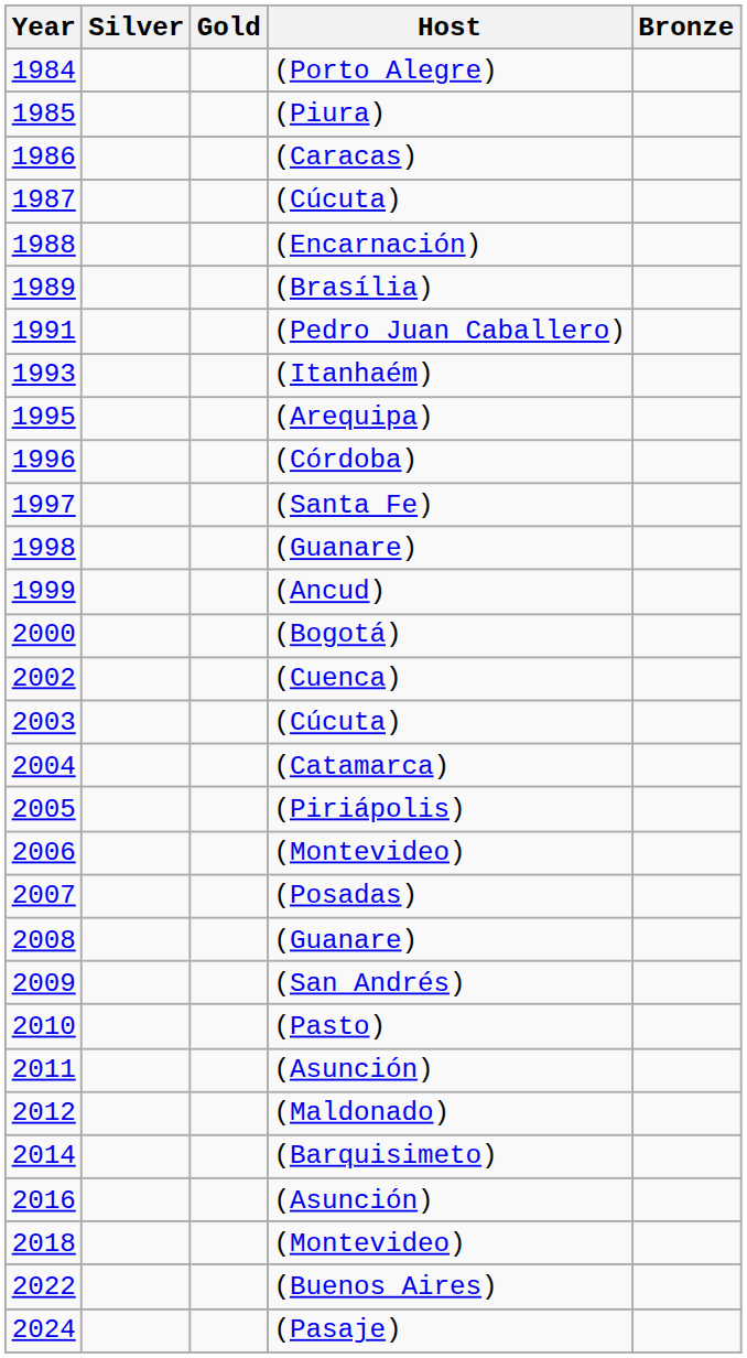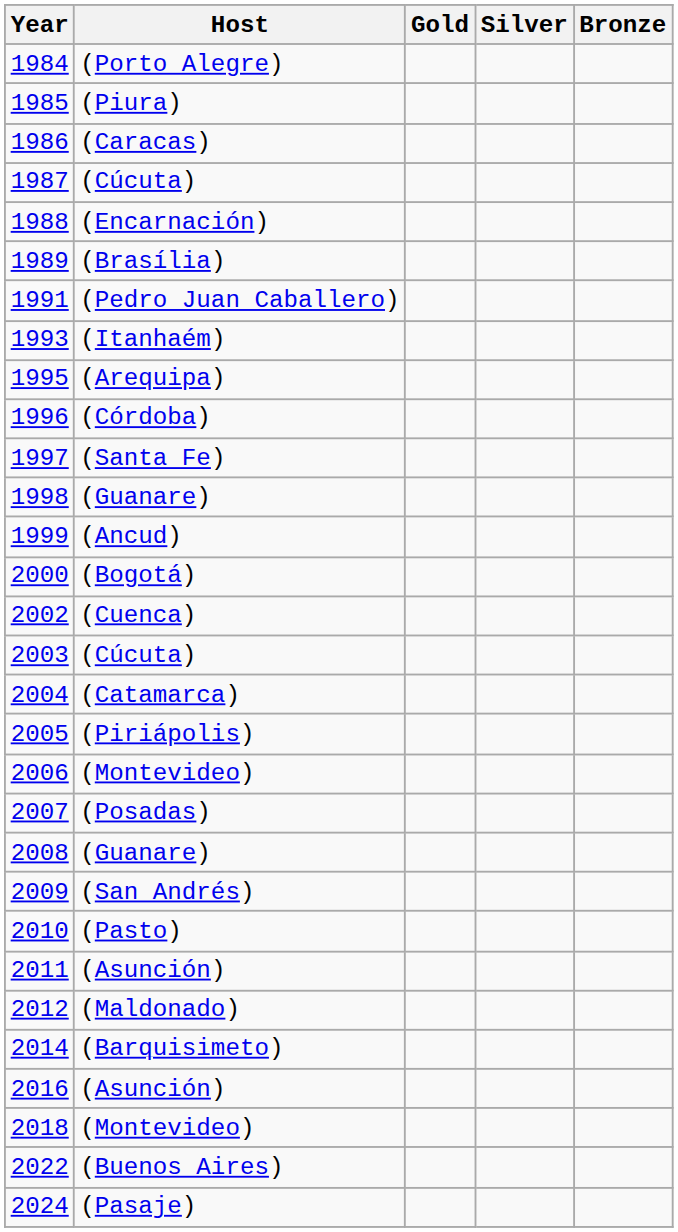 <table class=wikitable>
 <tr>
 <th>Year</th>
+<th>Host</th>
+<th>Gold</th>
 <th>Silver</th>
-<th>Gold</th>
-<th>Host</th>
 <th>Bronze</th>
 </tr>
 <tr>
 <td align=center><a href='#'>1984</a></td>
+<td> (<a href='#'>Porto Alegre</a>)</td>
+<td><strong></strong></td>
 <td></td>
-<td><strong></strong></td>
-<td> (<a href='#'>Porto Alegre</a>)</td>
 <td></td>
 </tr>
 <tr>
 <td align=center><a href='#'>1985</a></td>
+<td> (<a href='#'>Piura</a>)</td>
+<td><strong></strong></td>
 <td></td>
-<td><strong></strong></td>
-<td> (<a href='#'>Piura</a>)</td>
 <td></td>
 </tr>
 <tr>
 <td align=center><a href='#'>1986</a></td>
+<td> (<a href='#'>Caracas</a>)</td>
+<td><strong></strong></td>
 <td></td>
-<td><strong></strong></td>
-<td> (<a href='#'>Caracas</a>)</td>
 <td></td>
 </tr>
 <tr>
 <td align=center><a href='#'>1987</a></td>
+<td> (<a href='#'>Cúcuta</a>)</td>
+<td><strong></strong></td>
 <td></td>
-<td><strong></strong></td>
-<td> (<a href='#'>Cúcuta</a>)</td>
 <td></td>
 </tr>
 <tr>
 <td align=center><a href='#'>1988</a></td>
+<td> (<a href='#'>Encarnación</a>)</td>
+<td><strong></strong></td>
 <td></td>
-<td><strong></strong></td>
-<td> (<a href='#'>Encarnación</a>)</td>
 <td></td>
 </tr>
 <tr>
 <td align=center><a href='#'>1989</a></td>
+<td> (<a href='#'>Brasília</a>)</td>
+<td><strong></strong></td>
 <td></td>
-<td><strong></strong></td>
-<td> (<a href='#'>Brasília</a>)</td>
 <td></td>
 </tr>
 <tr>
 <td align=center><a href='#'>1991</a></td>
+<td> (<a href='#'>Pedro Juan Caballero</a>)</td>
+<td><strong></strong></td>
 <td></td>
-<td><strong></strong></td>
-<td> (<a href='#'>Pedro Juan Caballero</a>)</td>
 <td></td>
 </tr>
 <tr>
 <td align=center><a href='#'>1993</a></td>
+<td> (<a href='#'>Itanhaém</a>)</td>
+<td><strong></strong></td>
 <td></td>
-<td><strong></strong></td>
-<td> (<a href='#'>Itanhaém</a>)</td>
 <td></td>
 </tr>
 <tr>
 <td align=center><a href='#'>1995</a></td>
+<td> (<a href='#'>Arequipa</a>)</td>
+<td><strong></strong></td>
 <td></td>
-<td><strong></strong></td>
-<td> (<a href='#'>Arequipa</a>)</td>
 <td></td>
 </tr>
 <tr>
 <td align=center><a href='#'>1996</a></td>
+<td> (<a href='#'>Córdoba</a>)</td>
+<td><strong></strong></td>
 <td></td>
-<td><strong></strong></td>
-<td> (<a href='#'>Córdoba</a>)</td>
 <td></td>
 </tr>
 <tr>
 <td align=center><a href='#'>1997</a></td>
+<td> (<a href='#'>Santa Fe</a>)</td>
+<td><strong></strong></td>
 <td></td>
-<td><strong></strong></td>
-<td> (<a href='#'>Santa Fe</a>)</td>
 <td></td>
 </tr>
 <tr>
 <td align=center><a href='#'>1998</a></td>
+<td> (<a href='#'>Guanare</a>)</td>
+<td><strong></strong></td>
 <td></td>
-<td><strong></strong></td>
-<td> (<a href='#'>Guanare</a>)</td>
 <td></td>
 </tr>
 <tr>
 <td align=center><a href='#'>1999</a></td>
+<td> (<a href='#'>Ancud</a>)</td>
+<td><strong></strong></td>
 <td></td>
-<td><strong></strong></td>
-<td> (<a href='#'>Ancud</a>)</td>
 <td></td>
 </tr>
 <tr>
 <td align=center><a href='#'>2000</a></td>
+<td> (<a href='#'>Bogotá</a>)</td>
+<td><strong></strong></td>
 <td></td>
-<td><strong></strong></td>
-<td> (<a href='#'>Bogotá</a>)</td>
 <td></td>
 </tr>
 <tr>
 <td align=center><a href='#'>2002</a></td>
+<td> (<a href='#'>Cuenca</a>)</td>
+<td><strong></strong></td>
 <td></td>
-<td><strong></strong></td>
-<td> (<a href='#'>Cuenca</a>)</td>
 <td></td>
 </tr>
 <tr>
 <td align=center><a href='#'>2003</a></td>
+<td> (<a href='#'>Cúcuta</a>)</td>
+<td><strong></strong></td>
 <td></td>
-<td><strong></strong></td>
-<td> (<a href='#'>Cúcuta</a>)</td>
 <td></td>
 </tr>
 <tr>
 <td align=center><a href='#'>2004</a></td>
+<td> (<a href='#'>Catamarca</a>)</td>
+<td><strong></strong></td>
 <td></td>
-<td><strong></strong></td>
-<td> (<a href='#'>Catamarca</a>)</td>
 <td></td>
 </tr>
 <tr>
 <td align=center><a href='#'>2005</a></td>
+<td> (<a href='#'>Piriápolis</a>)</td>
+<td><strong></strong></td>
 <td></td>
-<td><strong></strong></td>
-<td> (<a href='#'>Piriápolis</a>)</td>
 <td></td>
 </tr>
 <tr>
 <td align=center><a href='#'>2006</a></td>
+<td> (<a href='#'>Montevideo</a>)</td>
+<td><strong></strong></td>
 <td></td>
-<td><strong></strong></td>
-<td> (<a href='#'>Montevideo</a>)</td>
 <td></td>
 </tr>
 <tr>
 <td align=center><a href='#'>2007</a></td>
+<td> (<a href='#'>Posadas</a>)</td>
+<td><strong></strong></td>
 <td></td>
-<td><strong></strong></td>
-<td> (<a href='#'>Posadas</a>)</td>
 <td></td>
 </tr>
 <tr>
 <td align=center><a href='#'>2008</a></td>
+<td> (<a href='#'>Guanare</a>)</td>
+<td><strong></strong></td>
 <td></td>
-<td><strong></strong></td>
-<td> (<a href='#'>Guanare</a>)</td>
 <td></td>
 </tr>
 <tr>
 <td align=center><a href='#'>2009</a></td>
+<td> (<a href='#'>San Andrés</a>)</td>
+<td><strong></strong></td>
 <td></td>
-<td><strong></strong></td>
-<td> (<a href='#'>San Andrés</a>)</td>
 <td></td>
 </tr>
 <tr>
 <td align=center><a href='#'>2010</a></td>
+<td> (<a href='#'>Pasto</a>)</td>
+<td><strong></strong></td>
 <td></td>
-<td><strong></strong></td>
-<td> (<a href='#'>Pasto</a>)</td>
 <td></td>
 </tr>
 <tr>
 <td align=center><a href='#'>2011</a></td>
+<td> (<a href='#'>Asunción</a>)</td>
+<td><strong></strong></td>
 <td></td>
-<td><strong></strong></td>
-<td> (<a href='#'>Asunción</a>)</td>
 <td></td>
 </tr>
 <tr>
 <td align=center><a href='#'>2012</a></td>
+<td> (<a href='#'>Maldonado</a>)</td>
+<td><strong></strong></td>
 <td></td>
-<td><strong></strong></td>
-<td> (<a href='#'>Maldonado</a>)</td>
 <td></td>
 </tr>
 <tr>
 <td align=center><a href='#'>2014</a></td>
+<td> (<a href='#'>Barquisimeto</a>)</td>
+<td><strong></strong></td>
 <td></td>
-<td><strong></strong></td>
-<td> (<a href='#'>Barquisimeto</a>)</td>
 <td></td>
 </tr>
 <tr>
 <td align=center><a href='#'>2016</a></td>
+<td> (<a href='#'>Asunción</a>)</td>
+<td><strong></strong></td>
 <td></td>
-<td><strong></strong></td>
-<td> (<a href='#'>Asunción</a>)</td>
 <td></td>
 </tr>
 <tr>
 <td align=center><a href='#'>2018</a></td>
+<td> (<a href='#'>Montevideo</a>)</td>
+<td><strong></strong></td>
 <td></td>
-<td><strong></strong></td>
-<td> (<a href='#'>Montevideo</a>)</td>
 <td></td>
 </tr>
 <tr>
 <td align=center><a href='#'>2022</a></td>
+<td> (<a href='#'>Buenos Aires</a>)</td>
+<td><strong></strong></td>
 <td></td>
-<td><strong></strong></td>
-<td> (<a href='#'>Buenos Aires</a>)</td>
 <td></td>
 </tr>
 <tr>
 <td align=center><a href='#'>2024</a></td>
+<td> (<a href='#'>Pasaje</a>)</td>
+<td><strong></strong></td>
 <td></td>
-<td><strong></strong></td>
-<td> (<a href='#'>Pasaje</a>)</td>
 <td></td>
 </tr>
 </table>
